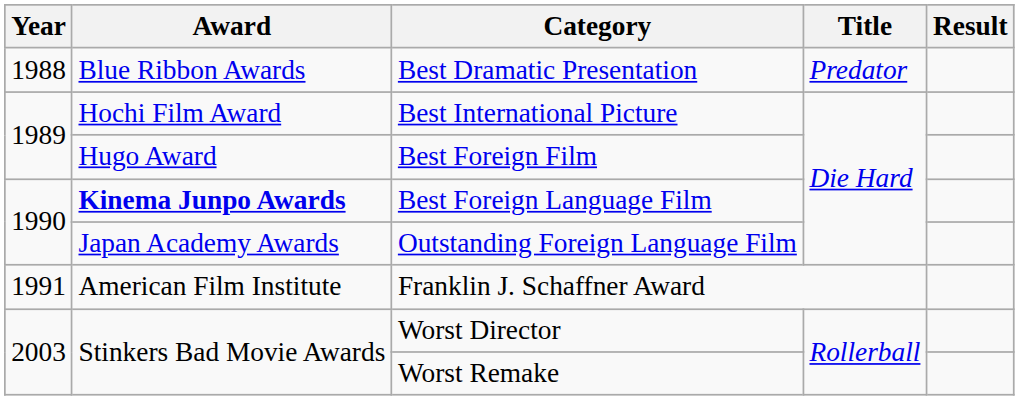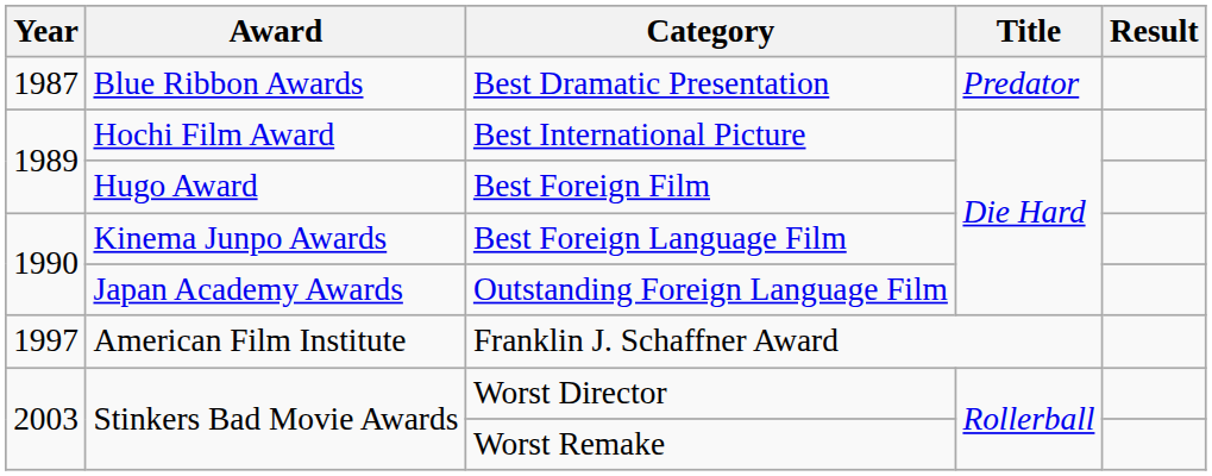 <table class="wikitable">
 <tr>
 <th>Year</th>
 <th>Award</th>
 <th>Category</th>
 <th>Title</th>
 <th>Result</th>
 </tr>
 <tr>
-<td>1988</td>
+<td>1987</td>
 <td><a href='#'>Blue Ribbon Awards</a></td>
 <td><a href='#'>Best Dramatic Presentation</a></td>
 <td><em><a href='#'>Predator</a></em></td>
 <td></td>
 </tr>
 <tr>
 <td rowspan=2>1989</td>
 <td><a href='#'>Hochi Film Award</a></td>
 <td><a href='#'>Best International Picture</a></td>
 <td rowspan=4><em><a href='#'>Die Hard</a></em></td>
 <td></td>
 </tr>
 <tr>
 <td><a href='#'>Hugo Award</a></td>
 <td><a href='#'>Best Foreign Film</a></td>
 <td></td>
 </tr>
 <tr>
 <td rowspan="2">1990</td>
-<td><strong><a href='#'>Kinema Junpo Awards</a></strong></td>
+<td><a href='#'>Kinema Junpo Awards</a></td>
 <td><a href='#'>Best Foreign Language Film</a></td>
 <td></td>
 </tr>
 <tr>
 <td><a href='#'>Japan Academy Awards</a></td>
 <td><a href='#'>Outstanding Foreign Language Film</a></td>
 <td></td>
 </tr>
 <tr>
-<td>1991</td>
+<td>1997</td>
 <td>American Film Institute</td>
 <td colspan=2>Franklin J. Schaffner Award</td>
 <td></td>
 </tr>
 <tr>
 <td rowspan=2>2003</td>
 <td rowspan=2>Stinkers Bad Movie Awards</td>
 <td>Worst Director</td>
 <td rowspan=2><em><a href='#'>Rollerball</a></em></td>
 <td></td>
 </tr>
 <tr>
 <td>Worst Remake</td>
 <td></td>
 </tr>
 </table>
